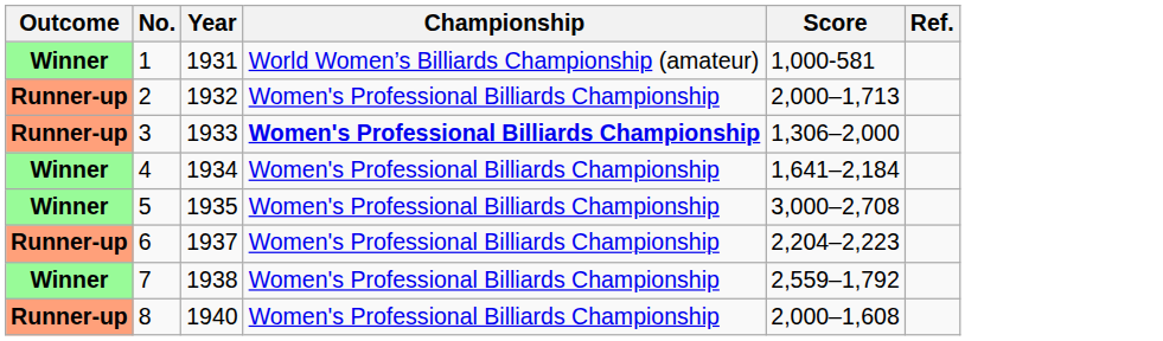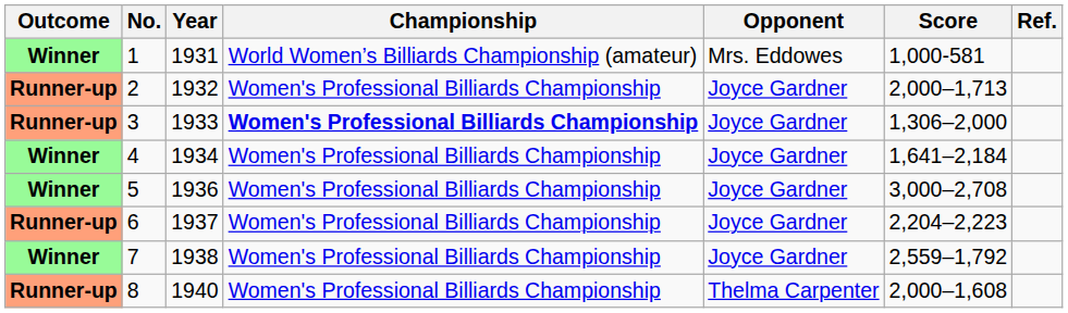 <table class="wikitable">
 <tr>
 <th>Outcome</th>
 <th>No.</th>
 <th>Year</th>
 <th>Championship</th>
+<th>Opponent</th>
 <th>Score</th>
 <th>Ref.</th>
 </tr>
 <tr>
 <th scope="row" style="background:#98FB98">Winner</th>
 <td>1</td>
 <td>1931</td>
 <td><a href='#'>World Women’s Billiards Championship</a> (amateur)</td>
+<td>Mrs. Eddowes</td>
 <td>1,000-581</td>
 <td></td>
 </tr>
 <tr>
 <th scope="row" style="background:#ffa07a;">Runner-up</th>
 <td>2</td>
 <td>1932</td>
 <td><a href='#'>Women's Professional Billiards Championship</a></td>
+<td><a href='#'>Joyce Gardner</a></td>
 <td>2,000–1,713</td>
 <td></td>
 </tr>
 <tr>
 <th scope="row" style="background:#ffa07a;">Runner-up</th>
 <td>3</td>
 <td>1933</td>
 <td><strong><a href='#'>Women's Professional Billiards Championship</a></strong></td>
+<td><a href='#'>Joyce Gardner</a></td>
 <td>1,306–2,000</td>
 <td></td>
 </tr>
 <tr>
 <th scope="row" style="background:#98FB98">Winner</th>
 <td>4</td>
 <td>1934</td>
 <td><a href='#'>Women's Professional Billiards Championship</a></td>
+<td><a href='#'>Joyce Gardner</a></td>
 <td>1,641–2,184</td>
 <td></td>
 </tr>
 <tr>
 <th scope="row" style="background:#98FB98">Winner</th>
 <td>5</td>
-<td>1935</td>
+<td>1936</td>
 <td><a href='#'>Women's Professional Billiards Championship</a></td>
+<td><a href='#'>Joyce Gardner</a></td>
 <td>3,000–2,708</td>
 <td></td>
 </tr>
 <tr>
 <th scope="row" style="background:#ffa07a;">Runner-up</th>
 <td>6</td>
 <td>1937</td>
 <td><a href='#'>Women's Professional Billiards Championship</a></td>
+<td><a href='#'>Joyce Gardner</a></td>
 <td>2,204–2,223</td>
 <td></td>
 </tr>
 <tr>
 <th scope="row" style="background:#98FB98">Winner</th>
 <td>7</td>
 <td>1938</td>
 <td><a href='#'>Women's Professional Billiards Championship</a></td>
+<td><a href='#'>Joyce Gardner</a></td>
 <td>2,559–1,792</td>
 <td></td>
 </tr>
 <tr>
 <th scope="row" style="background:#ffa07a;">Runner-up</th>
 <td>8</td>
 <td>1940</td>
 <td><a href='#'>Women's Professional Billiards Championship</a></td>
+<td><a href='#'>Thelma Carpenter</a></td>
 <td>2,000–1,608</td>
 <td></td>
 </tr>
 </table>
